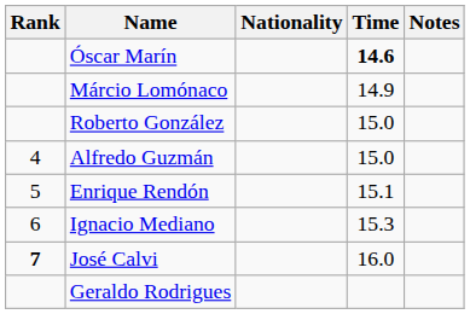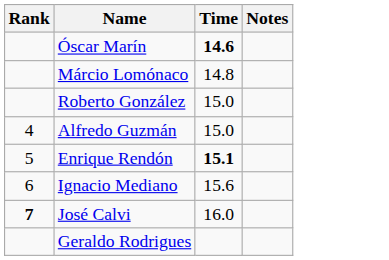 <table class="wikitable sortable" style="text-align:center">
 <tr>
 <th>Rank</th>
 <th>Name</th>
-<th>Nationality</th>
 <th>Time</th>
 <th>Notes</th>
 </tr>
 <tr>
 <td></td>
 <td align=left><a href='#'>Óscar Marín</a></td>
-<td align=left></td>
 <td><strong>14.6</strong></td>
 <td></td>
 </tr>
 <tr>
 <td></td>
 <td align=left><a href='#'>Márcio Lomónaco</a></td>
-<td align=left></td>
-<td>14.9</td>
+<td>14.8</td>
 <td></td>
 </tr>
 <tr>
 <td></td>
 <td align=left><a href='#'>Roberto González</a></td>
-<td align=left></td>
 <td>15.0</td>
 <td></td>
 </tr>
 <tr>
 <td>4</td>
 <td align=left><a href='#'>Alfredo Guzmán</a></td>
-<td align=left></td>
 <td>15.0</td>
 <td></td>
 </tr>
 <tr>
 <td>5</td>
 <td align=left><a href='#'>Enrique Rendón</a></td>
-<td align=left></td>
-<td>15.1</td>
+<td><strong>15.1</strong></td>
 <td></td>
 </tr>
 <tr>
 <td>6</td>
 <td align=left><a href='#'>Ignacio Mediano</a></td>
-<td align=left></td>
-<td>15.3</td>
+<td>15.6</td>
 <td></td>
 </tr>
 <tr>
 <td><strong>7</strong></td>
 <td align=left><a href='#'>José Calvi</a></td>
-<td align=left></td>
 <td>16.0</td>
 <td></td>
 </tr>
 <tr>
 <td></td>
 <td align=left><a href='#'>Geraldo Rodrigues</a></td>
-<td align=left></td>
 <td></td>
 <td></td>
 </tr>
 </table>
